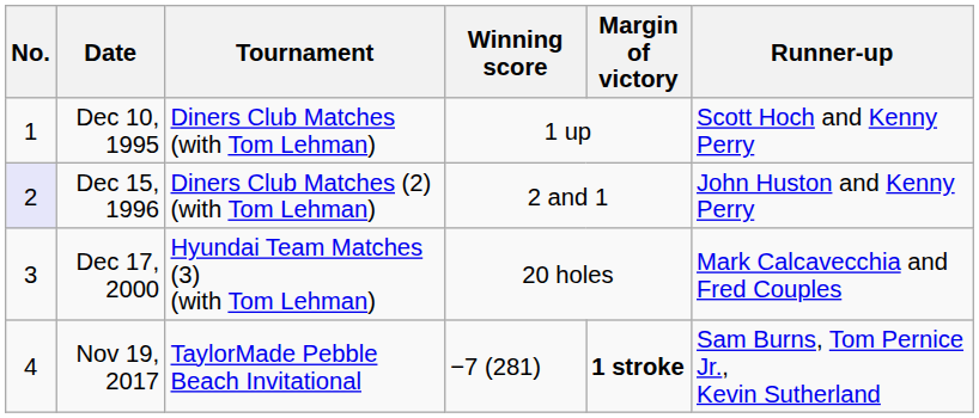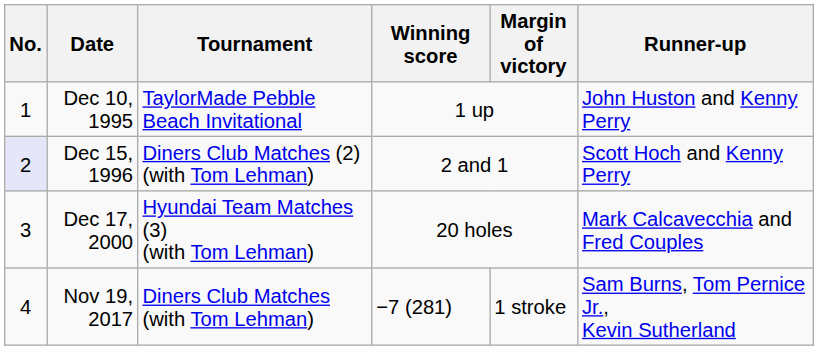 <table class="wikitable" style="font-size:95%;">
 <tr>
 <th>No.</th>
 <th>Date</th>
 <th>Tournament</th>
 <th>Winning score</th>
 <th>Margin of<br>victory</th>
 <th>Runner-up</th>
 </tr>
 <tr>
 <td align=center>1</td>
 <td align=right>Dec 10, 1995</td>
-<td><a href='#'>Diners Club Matches</a><br>(with  <a href='#'>Tom Lehman</a>)</td>
+<td><a href='#'>TaylorMade Pebble Beach Invitational</a></td>
 <td colspan=2 align=center>1 up</td>
-<td> <a href='#'>Scott Hoch</a> and  <a href='#'>Kenny Perry</a></td>
+<td> <a href='#'>John Huston</a> and  <a href='#'>Kenny Perry</a></td>
 </tr>
 <tr>
 <td align=center style="background: lavender;">2</td>
 <td align=right>Dec 15, 1996</td>
 <td><a href='#'>Diners Club Matches</a> (2)<br>(with  <a href='#'>Tom Lehman</a>)</td>
 <td colspan=2 align=center>2 and 1</td>
-<td> <a href='#'>John Huston</a> and  <a href='#'>Kenny Perry</a></td>
+<td> <a href='#'>Scott Hoch</a> and  <a href='#'>Kenny Perry</a></td>
 </tr>
 <tr>
 <td align=center>3</td>
 <td align=right>Dec 17, 2000</td>
 <td><a href='#'>Hyundai Team Matches</a> (3)<br>(with  <a href='#'>Tom Lehman</a>)</td>
 <td colspan=2 align=center>20 holes</td>
 <td> <a href='#'>Mark Calcavecchia</a> and  <a href='#'>Fred Couples</a></td>
 </tr>
 <tr>
 <td align=center>4</td>
 <td align=right>Nov 19, 2017</td>
-<td><a href='#'>TaylorMade Pebble Beach Invitational</a></td>
+<td><a href='#'>Diners Club Matches</a><br>(with  <a href='#'>Tom Lehman</a>)</td>
 <td>−7 (281)</td>
-<td><strong>1 stroke</strong></td>
+<td>1 stroke</td>
 <td> <a href='#'>Sam Burns</a>,  <a href='#'>Tom Pernice Jr.</a>,<br> <a href='#'>Kevin Sutherland</a></td>
 </tr>
 </table>
